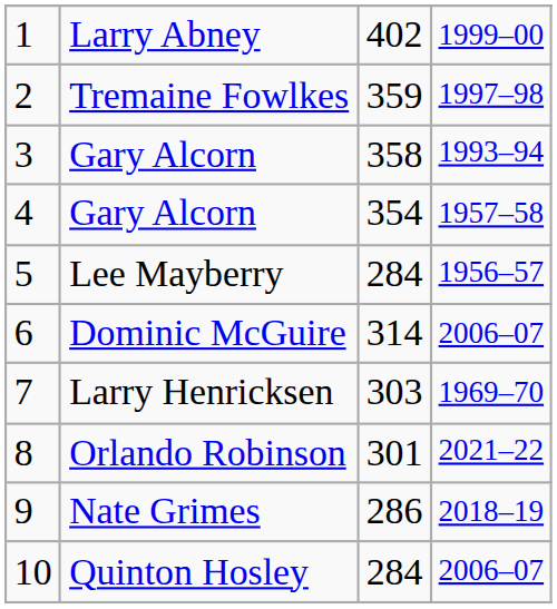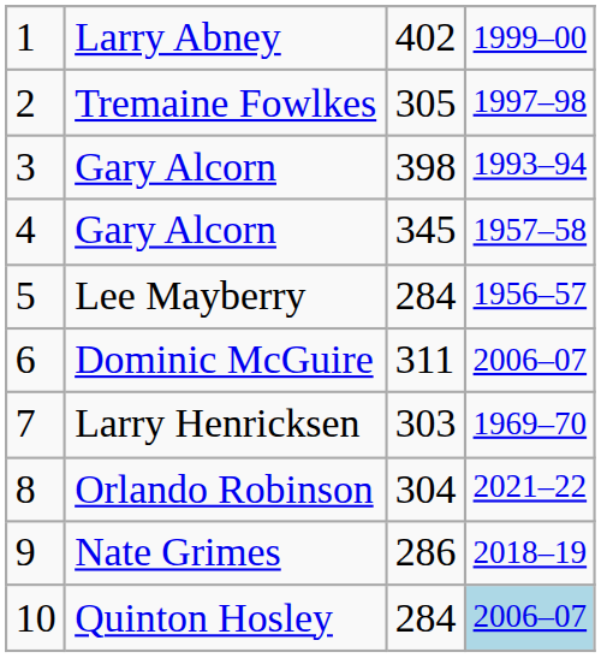 <table class="wikitable">
 <tr>
 </tr>
 <tr>
 <td>1</td>
 <td><a href='#'>Larry Abney</a></td>
 <td>402</td>
 <td style="font-size:80%;"><a href='#'>1999–00</a></td>
 </tr>
 <tr>
 <td>2</td>
 <td><a href='#'>Tremaine Fowlkes</a></td>
-<td>359</td>
+<td>305</td>
 <td style="font-size:80%;"><a href='#'>1997–98</a></td>
 </tr>
 <tr>
 <td>3</td>
 <td><a href='#'>Gary Alcorn</a></td>
-<td>358</td>
+<td>398</td>
 <td style="font-size:80%;"><a href='#'>1993–94</a></td>
 </tr>
 <tr>
 <td>4</td>
 <td><a href='#'>Gary Alcorn</a></td>
-<td>354</td>
+<td>345</td>
 <td style="font-size:80%;"><a href='#'>1957–58</a></td>
 </tr>
 <tr>
 <td>5</td>
 <td>Lee Mayberry</td>
 <td>284</td>
 <td style="font-size:80%;"><a href='#'>1956–57</a></td>
 </tr>
 <tr>
 <td>6</td>
 <td><a href='#'>Dominic McGuire</a></td>
-<td>314</td>
+<td>311</td>
 <td style="font-size:80%;"><a href='#'>2006–07</a></td>
 </tr>
 <tr>
 <td>7</td>
 <td>Larry Henricksen</td>
 <td>303</td>
 <td style="font-size:80%;"><a href='#'>1969–70</a></td>
 </tr>
 <tr>
 <td>8</td>
 <td><a href='#'>Orlando Robinson</a></td>
-<td>301</td>
+<td>304</td>
 <td style="font-size:80%;"><a href='#'>2021–22</a></td>
 </tr>
 <tr>
 <td>9</td>
 <td><a href='#'>Nate Grimes</a></td>
 <td>286</td>
 <td style="font-size:80%;"><a href='#'>2018–19</a></td>
 </tr>
 <tr>
 <td>10</td>
 <td><a href='#'>Quinton Hosley</a></td>
 <td>284</td>
-<td style="font-size:80%;"><a href='#'>2006–07</a></td>
+<td style="background: lightblue; font-size:80%;"><a href='#'>2006–07</a></td>
 </tr>
 </table>
